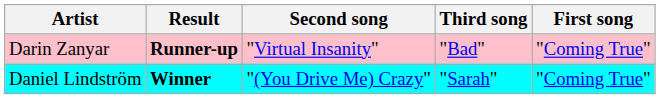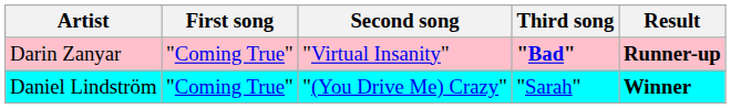 <table class=wikitable>
 <tr>
 <th>Artist</th>
-<th>Result</th>
+<th>First song</th>
 <th>Second song</th>
 <th>Third song</th>
-<th>First song</th>
+<th>Result</th>
 </tr>
 <tr style="background:pink;">
 <td>Darin Zanyar</td>
+<td>"<a href='#'>Coming True</a>"</td>
+<td>"<a href='#'>Virtual Insanity</a>"</td>
+<td><strong>"<a href='#'>Bad</a>"</strong></td>
 <td><strong>Runner-up</strong></td>
-<td>"<a href='#'>Virtual Insanity</a>"</td>
-<td>"<a href='#'>Bad</a>"</td>
-<td>"<a href='#'>Coming True</a>"</td>
 </tr>
 <tr style="background:cyan;">
 <td>Daniel Lindström</td>
-<td><strong>Winner</strong></td>
+<td>"<a href='#'>Coming True</a>"</td>
 <td>"<a href='#'>(You Drive Me) Crazy</a>"</td>
 <td>"<a href='#'>Sarah</a>"</td>
-<td>"<a href='#'>Coming True</a>"</td>
+<td><strong>Winner</strong></td>
 </tr>
 </table>
